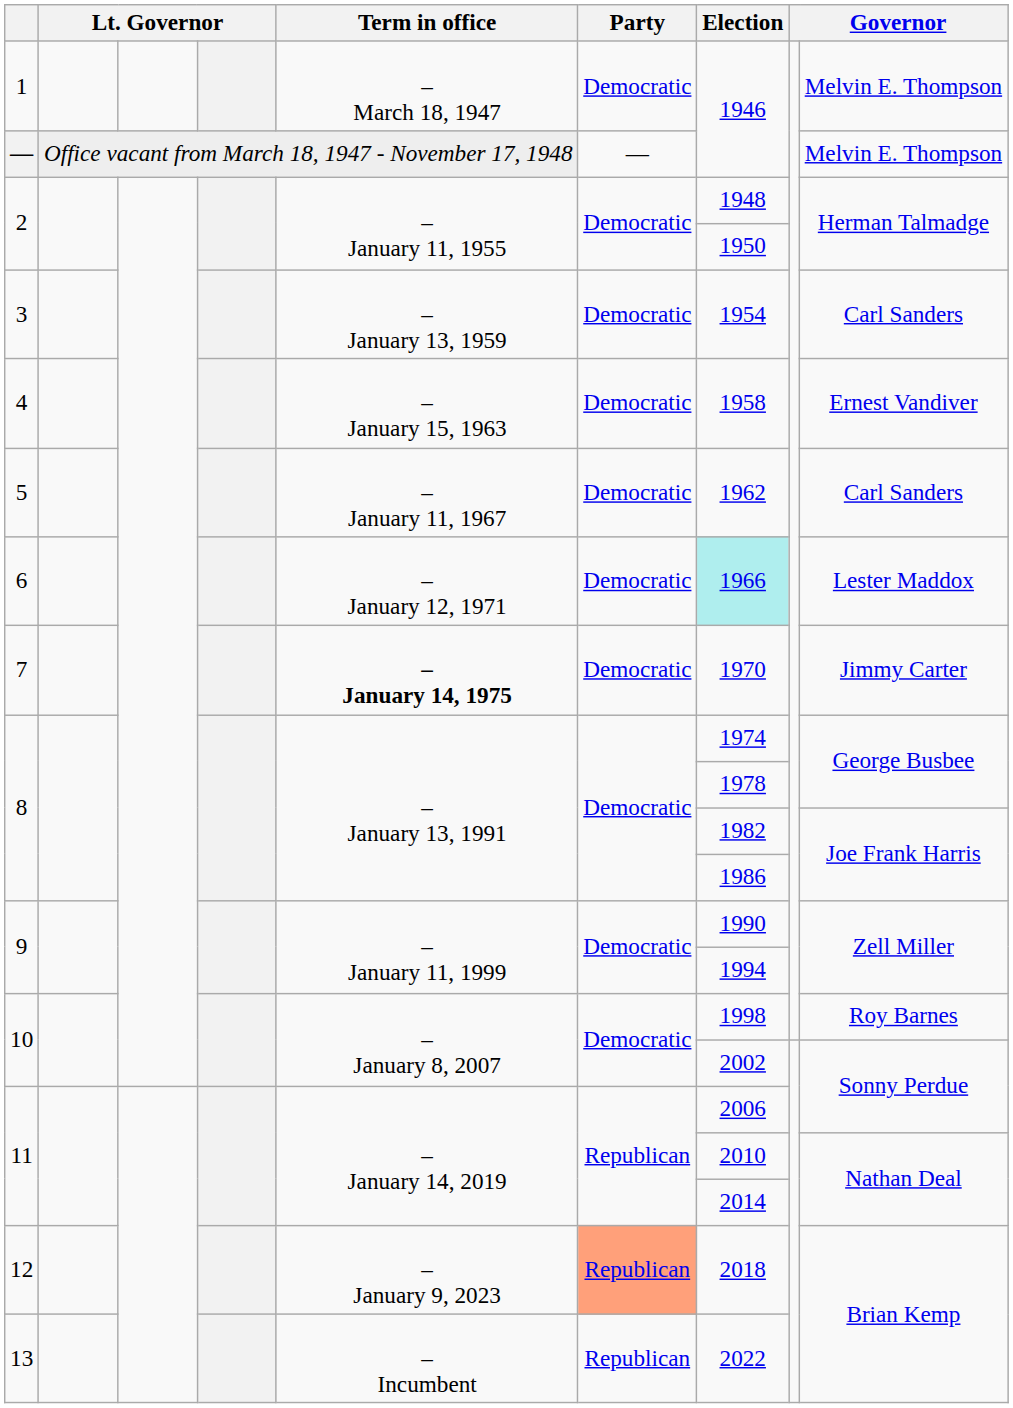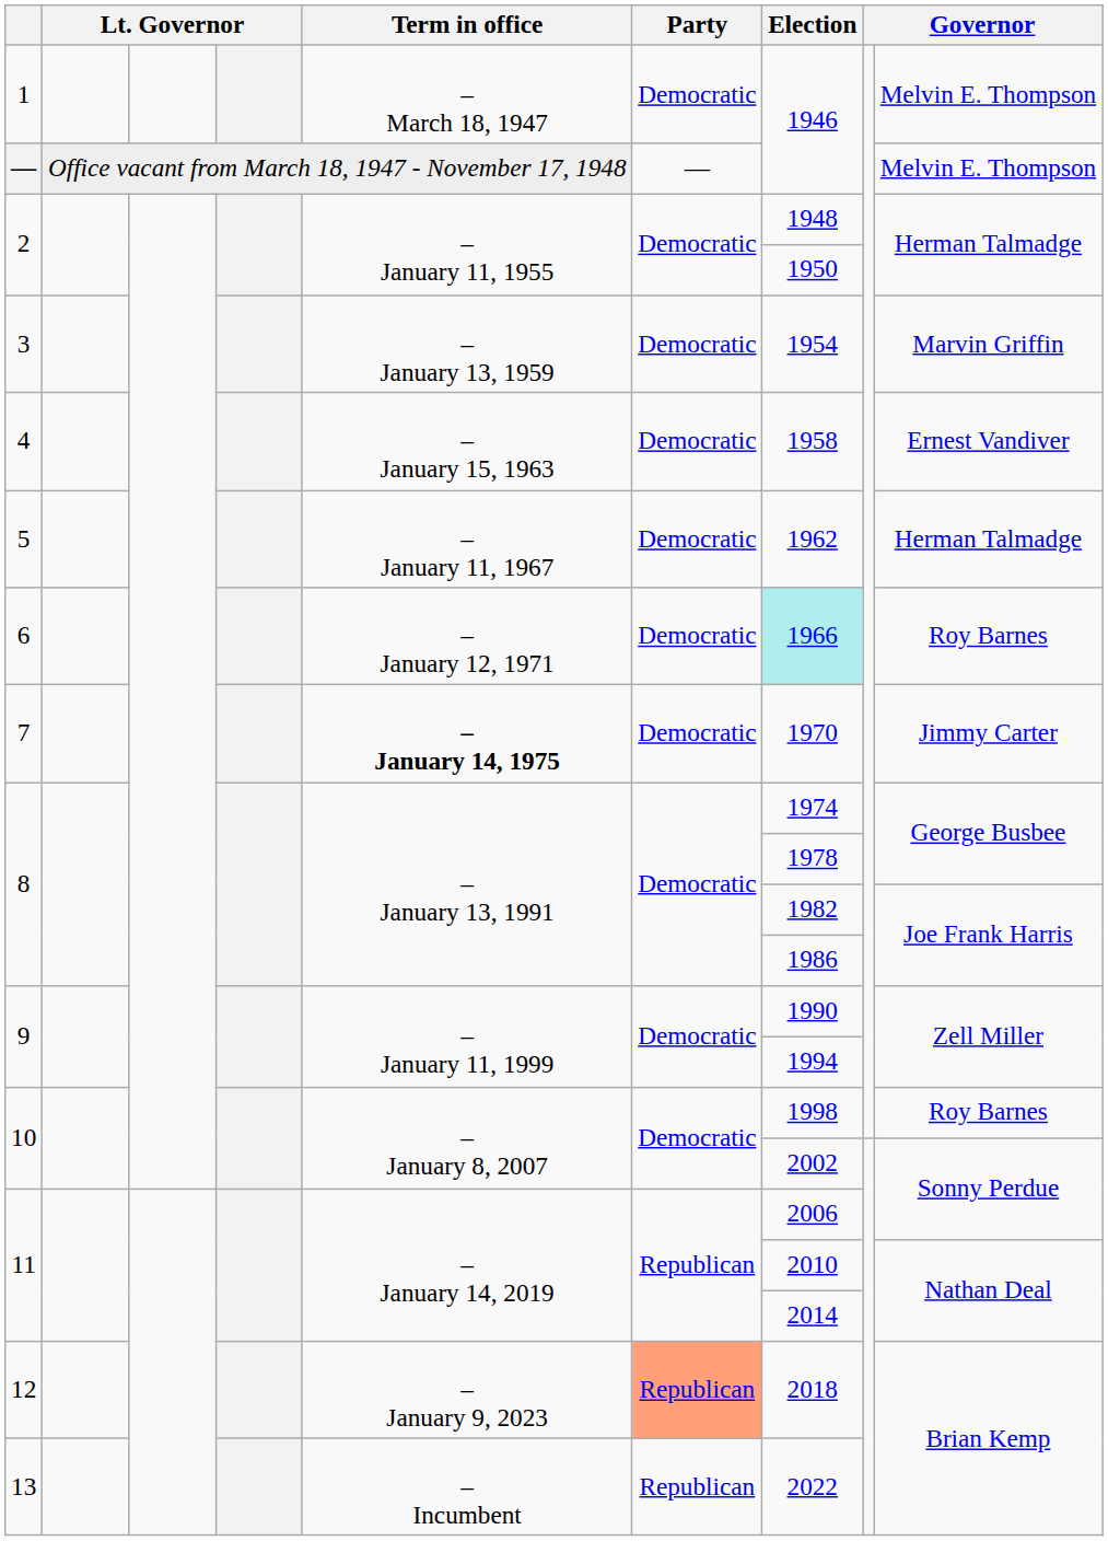 <table class="wikitable sortable" style="text-align:center;">
 <tr>
 <th data-sort-type="number"></th>
 <th colspan=3>Lt. Governor</th>
 <th>Term in office</th>
 <th>Party</th>
 <th>Election</th>
 <th colspan=2><a href='#'>Governor</a></th>
 </tr>
 <tr style="height:2em;">
 <td>1</td>
 <td></td>
 <td bgcolor=></td>
 <th></th>
 <td><br>–<br>March 18, 1947</td>
 <td><a href='#'>Democratic</a></td>
 <td rowspan=2><a href='#'>1946</a></td>
 <td rowspan=16 bgcolor=></td>
 <td><a href='#'>Melvin E. Thompson</a></td>
 </tr>
 <tr style="height:2em;">
 <th scope="row">—</th>
 <td colspan="4" style="background:#EEEEEE;"><em>Office vacant from</em> <em>March 18, 1947 - November 17, 1948</em></td>
 <td>—</td>
 <td><a href='#'>Melvin E. Thompson</a></td>
 </tr>
 <tr style="height:2em;">
 <td rowspan=2>2</td>
 <td rowspan=2></td>
 <td rowspan=15 bgcolor=></td>
 <th rowspan=2></th>
 <td rowspan=2><br>–<br>January 11, 1955</td>
 <td rowspan=2><a href='#'>Democratic</a></td>
 <td><a href='#'>1948</a><br></td>
 <td rowspan=2><a href='#'>Herman Talmadge</a></td>
 </tr>
 <tr style="height:2em;">
 <td><a href='#'>1950</a></td>
 </tr>
 <tr style="height:2em;">
 <td>3</td>
 <td></td>
 <th></th>
 <td><br>–<br>January 13, 1959</td>
 <td><a href='#'>Democratic</a></td>
 <td><a href='#'>1954</a></td>
-<td><a href='#'>Carl Sanders</a></td>
+<td><a href='#'>Marvin Griffin</a></td>
 </tr>
 <tr style="height:2em;">
 <td>4</td>
 <td></td>
 <th></th>
 <td><br>–<br>January 15, 1963</td>
 <td><a href='#'>Democratic</a></td>
 <td><a href='#'>1958</a></td>
 <td><a href='#'>Ernest Vandiver</a></td>
 </tr>
 <tr style="height:2em;">
 <td>5</td>
 <td></td>
 <th></th>
 <td><br>–<br>January 11, 1967</td>
 <td><a href='#'>Democratic</a></td>
 <td><a href='#'>1962</a></td>
-<td><a href='#'>Carl Sanders</a></td>
+<td><a href='#'>Herman Talmadge</a></td>
 </tr>
 <tr style="height:2em;">
 <td>6</td>
 <td></td>
 <th></th>
 <td><br>–<br>January 12, 1971</td>
 <td><a href='#'>Democratic</a></td>
 <td style="background: paleturquoise;"><a href='#'>1966</a></td>
-<td><a href='#'>Lester Maddox</a></td>
+<td><a href='#'>Roy Barnes</a></td>
 </tr>
 <tr style="height:2em;">
 <td>7</td>
 <td></td>
 <th></th>
 <td><strong><br>–<br>January 14, 1975</strong></td>
 <td><a href='#'>Democratic</a></td>
 <td><a href='#'>1970</a></td>
 <td><a href='#'>Jimmy Carter</a></td>
 </tr>
 <tr style="height:2em;">
 <td rowspan=4>8</td>
 <td rowspan=4></td>
 <th rowspan=4></th>
 <td rowspan=4><br>–<br>January 13, 1991</td>
 <td rowspan=4><a href='#'>Democratic</a></td>
 <td><a href='#'>1974</a></td>
 <td rowspan=2><a href='#'>George Busbee</a></td>
 </tr>
 <tr style="height:2em;">
 <td><a href='#'>1978</a></td>
 </tr>
 <tr style="height:2em;">
 <td><a href='#'>1982</a></td>
 <td rowspan=2><a href='#'>Joe Frank Harris</a></td>
 </tr>
 <tr style="height:2em;">
 <td><a href='#'>1986</a></td>
 </tr>
 <tr style="height:2em;">
 <td rowspan=2>9</td>
 <td rowspan=2></td>
 <th rowspan=2></th>
 <td rowspan=2><br>–<br>January 11, 1999</td>
 <td rowspan=2><a href='#'>Democratic</a></td>
 <td><a href='#'>1990</a></td>
 <td rowspan=2><a href='#'>Zell Miller</a></td>
 </tr>
 <tr style="height:2em;">
 <td><a href='#'>1994</a></td>
 </tr>
 <tr style="height:2em;">
 <td rowspan=2>10</td>
 <td rowspan=2></td>
 <th rowspan=2></th>
 <td rowspan=2><br>–<br>January 8, 2007</td>
 <td rowspan=2><a href='#'>Democratic</a></td>
 <td><a href='#'>1998</a></td>
 <td><a href='#'>Roy Barnes</a></td>
 </tr>
 <tr style="height:2em;">
 <td><a href='#'>2002</a></td>
 <td rowspan=6 bgcolor=></td>
 <td rowspan=2><a href='#'>Sonny Perdue</a></td>
 </tr>
 <tr style="height:2em;">
 <td rowspan=3>11</td>
 <td rowspan=3></td>
 <td rowspan=5 bgcolor=></td>
 <th rowspan=3></th>
 <td rowspan=3><br>–<br>January 14, 2019</td>
 <td rowspan=3><a href='#'>Republican</a></td>
 <td><a href='#'>2006</a></td>
 </tr>
 <tr style="height:2em;">
 <td><a href='#'>2010</a></td>
 <td rowspan=2><a href='#'>Nathan Deal</a></td>
 </tr>
 <tr style="height:2em;">
 <td><a href='#'>2014</a></td>
 </tr>
 <tr style="height:2em;">
 <td>12</td>
 <td></td>
 <th></th>
 <td><br>–<br>January 9, 2023</td>
 <td style="background: lightsalmon;"><a href='#'>Republican</a></td>
 <td><a href='#'>2018</a></td>
 <td rowspan=2><a href='#'>Brian Kemp</a></td>
 </tr>
 <tr style="height:2em;">
 <td>13</td>
 <td></td>
 <th></th>
 <td><br>–<br>Incumbent</td>
 <td><a href='#'>Republican</a></td>
 <td><a href='#'>2022</a></td>
 </tr>
 </table>
